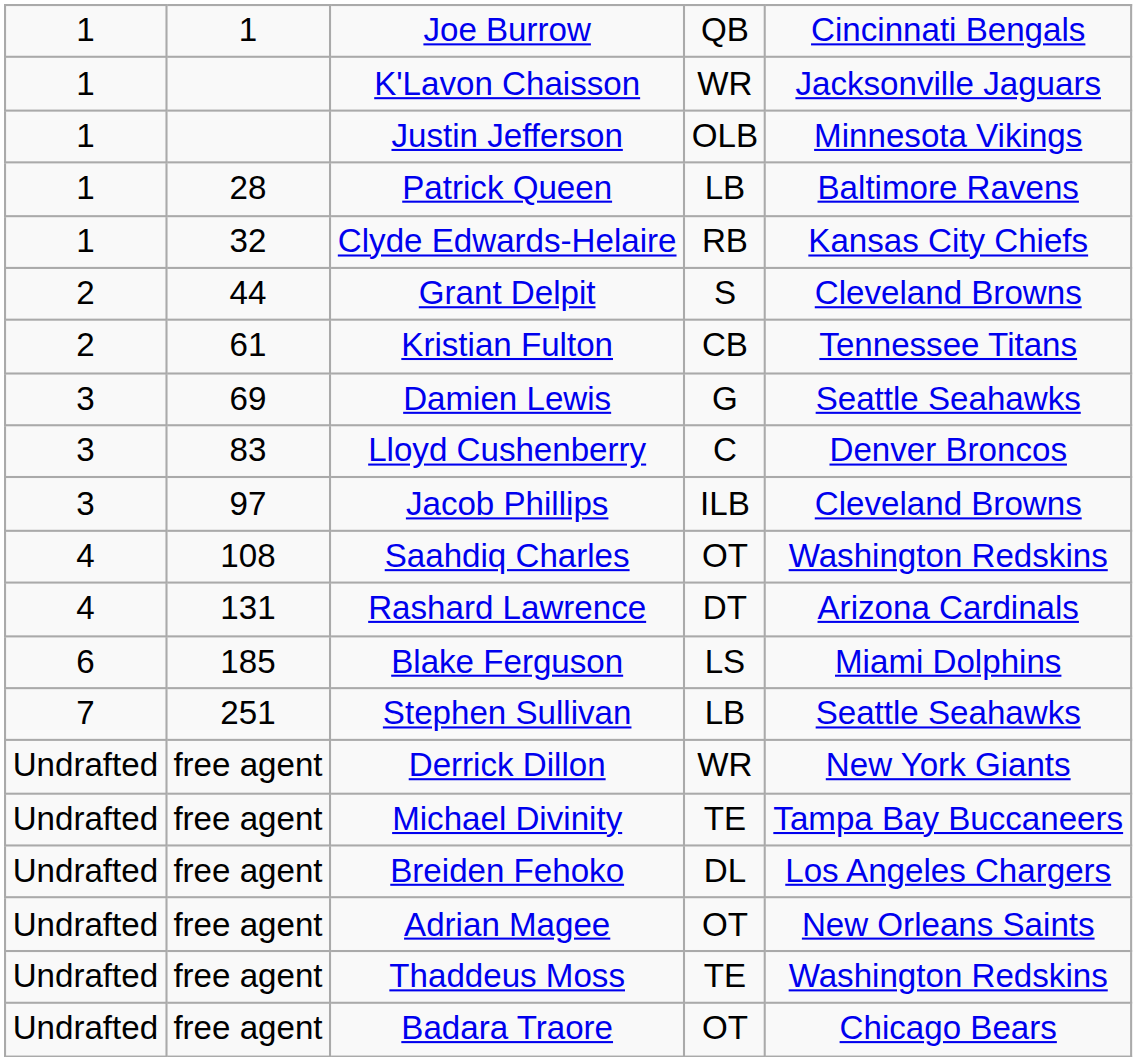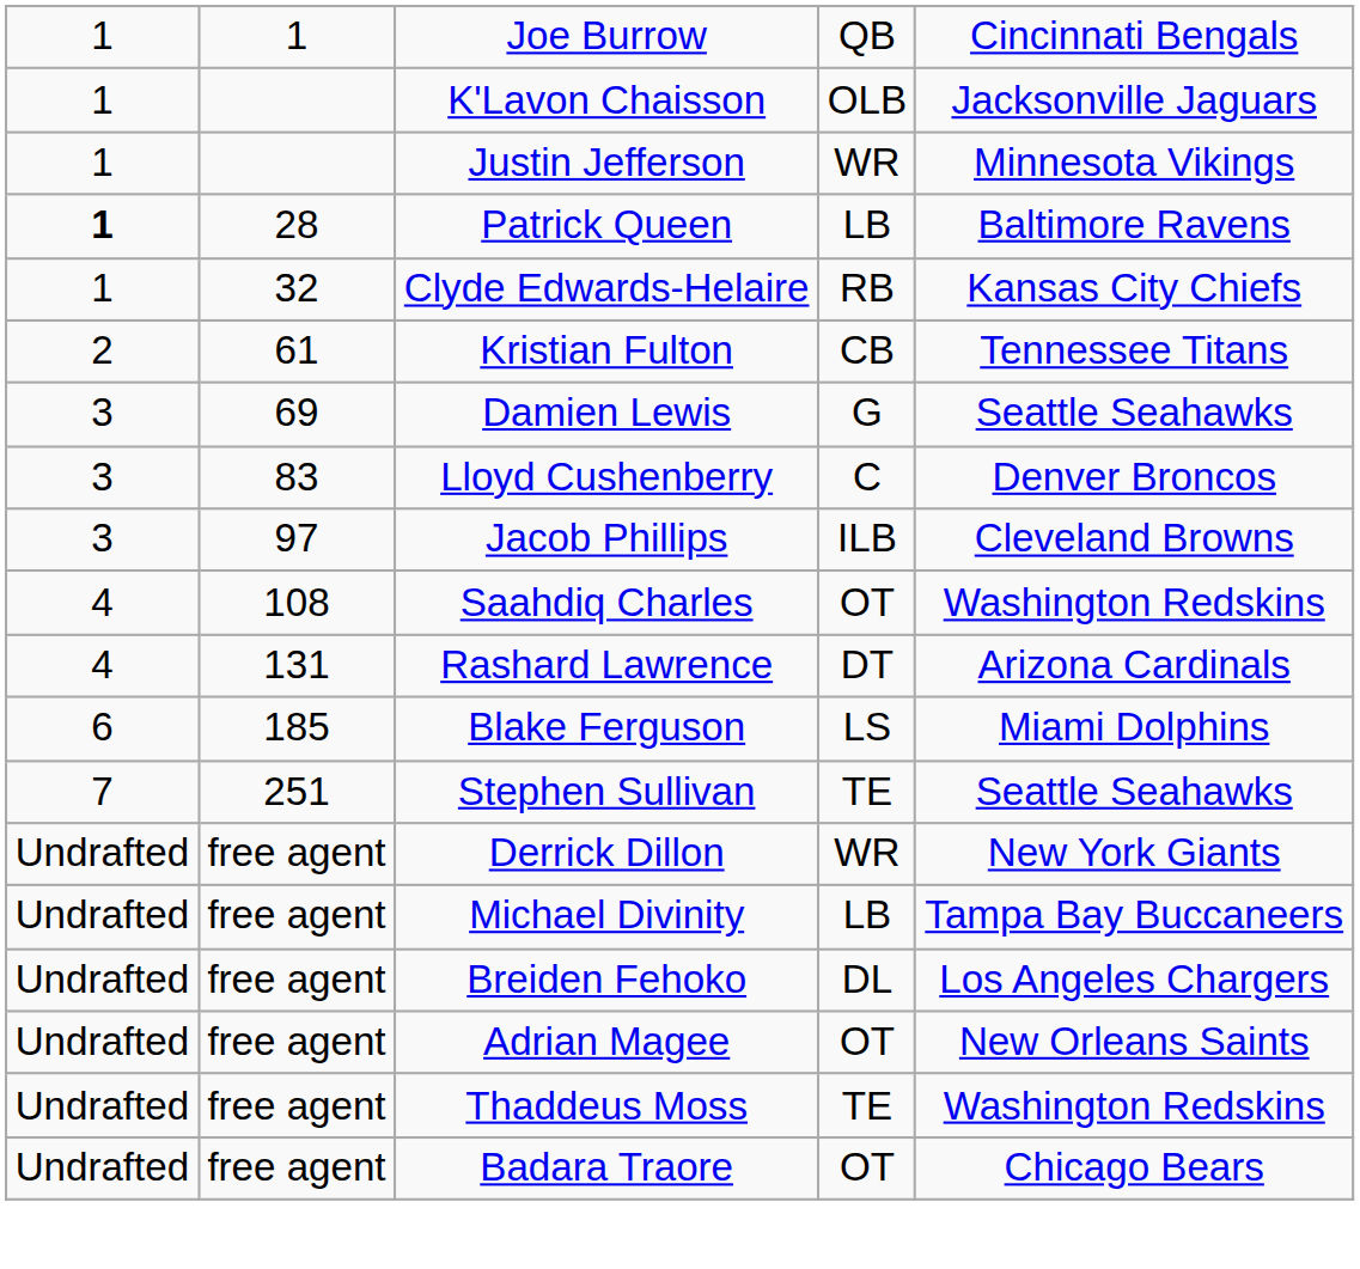 <table class="wikitable" style="text-align:center">
 <tr>
 <td>1</td>
 <td>1</td>
 <td><a href='#'>Joe Burrow</a></td>
 <td>QB</td>
 <td><a href='#'>Cincinnati Bengals</a></td>
 </tr>
 <tr>
 <td>1</td>
 <td></td>
 <td><a href='#'>K'Lavon Chaisson</a></td>
-<td>WR</td>
+<td>OLB</td>
 <td><a href='#'>Jacksonville Jaguars</a></td>
 </tr>
 <tr>
 <td>1</td>
 <td></td>
 <td><a href='#'>Justin Jefferson</a></td>
-<td>OLB</td>
+<td>WR</td>
 <td><a href='#'>Minnesota Vikings</a></td>
 </tr>
 <tr>
-<td>1</td>
+<td><strong>1</strong></td>
 <td>28</td>
 <td><a href='#'>Patrick Queen</a></td>
 <td>LB</td>
 <td><a href='#'>Baltimore Ravens</a></td>
 </tr>
 <tr>
 <td>1</td>
 <td>32</td>
 <td><a href='#'>Clyde Edwards-Helaire</a></td>
 <td>RB</td>
 <td><a href='#'>Kansas City Chiefs</a></td>
-</tr>
-<tr>
-<td>2</td>
-<td>44</td>
-<td><a href='#'>Grant Delpit</a></td>
-<td>S</td>
-<td><a href='#'>Cleveland Browns</a></td>
 </tr>
 <tr>
 <td>2</td>
 <td>61</td>
 <td><a href='#'>Kristian Fulton</a></td>
 <td>CB</td>
 <td><a href='#'>Tennessee Titans</a></td>
 </tr>
 <tr>
 <td>3</td>
 <td>69</td>
 <td><a href='#'>Damien Lewis</a></td>
 <td>G</td>
 <td><a href='#'>Seattle Seahawks</a></td>
 </tr>
 <tr>
 <td>3</td>
 <td>83</td>
 <td><a href='#'>Lloyd Cushenberry</a></td>
 <td>C</td>
 <td><a href='#'>Denver Broncos</a></td>
 </tr>
 <tr>
 <td>3</td>
 <td>97</td>
 <td><a href='#'>Jacob Phillips</a></td>
 <td>ILB</td>
 <td><a href='#'>Cleveland Browns</a></td>
 </tr>
 <tr>
 <td>4</td>
 <td>108</td>
 <td><a href='#'>Saahdiq Charles</a></td>
 <td>OT</td>
 <td><a href='#'>Washington Redskins</a></td>
 </tr>
 <tr>
 <td>4</td>
 <td>131</td>
 <td><a href='#'>Rashard Lawrence</a></td>
 <td>DT</td>
 <td><a href='#'>Arizona Cardinals</a></td>
 </tr>
 <tr>
 <td>6</td>
 <td>185</td>
 <td><a href='#'>Blake Ferguson</a></td>
 <td>LS</td>
 <td><a href='#'>Miami Dolphins</a></td>
 </tr>
 <tr>
 <td>7</td>
 <td>251</td>
 <td><a href='#'>Stephen Sullivan</a></td>
-<td>LB</td>
+<td>TE</td>
 <td><a href='#'>Seattle Seahawks</a></td>
 </tr>
 <tr>
 <td>Undrafted</td>
 <td>free agent</td>
 <td><a href='#'>Derrick Dillon</a></td>
 <td>WR</td>
 <td><a href='#'>New York Giants</a></td>
 </tr>
 <tr>
 <td>Undrafted</td>
 <td>free agent</td>
 <td><a href='#'>Michael Divinity</a></td>
-<td>TE</td>
+<td>LB</td>
 <td><a href='#'>Tampa Bay Buccaneers</a></td>
 </tr>
 <tr>
 <td>Undrafted</td>
 <td>free agent</td>
 <td><a href='#'>Breiden Fehoko</a></td>
 <td>DL</td>
 <td><a href='#'>Los Angeles Chargers</a></td>
 </tr>
 <tr>
 <td>Undrafted</td>
 <td>free agent</td>
 <td><a href='#'>Adrian Magee</a></td>
 <td>OT</td>
 <td><a href='#'>New Orleans Saints</a></td>
 </tr>
 <tr>
 <td>Undrafted</td>
 <td>free agent</td>
 <td><a href='#'>Thaddeus Moss</a></td>
 <td>TE</td>
 <td><a href='#'>Washington Redskins</a></td>
 </tr>
 <tr>
 <td>Undrafted</td>
 <td>free agent</td>
 <td><a href='#'>Badara Traore</a></td>
 <td>OT</td>
 <td><a href='#'>Chicago Bears</a></td>
 </tr>
 </table>
